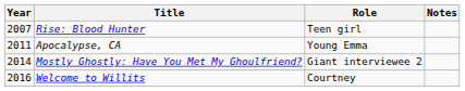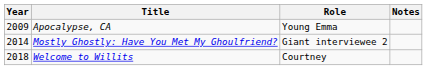 <table class="wikitable">
 <tr>
 <th>Year</th>
 <th>Title</th>
 <th>Role</th>
 <th>Notes</th>
 </tr>
 <tr>
-<td>2007</td>
-<td><em><a href='#'>Rise: Blood Hunter</a></em></td>
-<td>Teen girl</td>
-<td></td>
-</tr>
-<tr>
-<td>2011</td>
+<td>2009</td>
 <td><em>Apocalypse, CA</em></td>
 <td>Young Emma</td>
 <td></td>
 </tr>
 <tr>
 <td>2014</td>
 <td><em><a href='#'>Mostly Ghostly: Have You Met My Ghoulfriend?</a></em></td>
 <td>Giant interviewee 2</td>
 <td></td>
 </tr>
 <tr>
-<td>2016</td>
+<td>2018</td>
 <td><em><a href='#'>Welcome to Willits</a></em></td>
 <td>Courtney</td>
 <td></td>
 </tr>
 </table>
